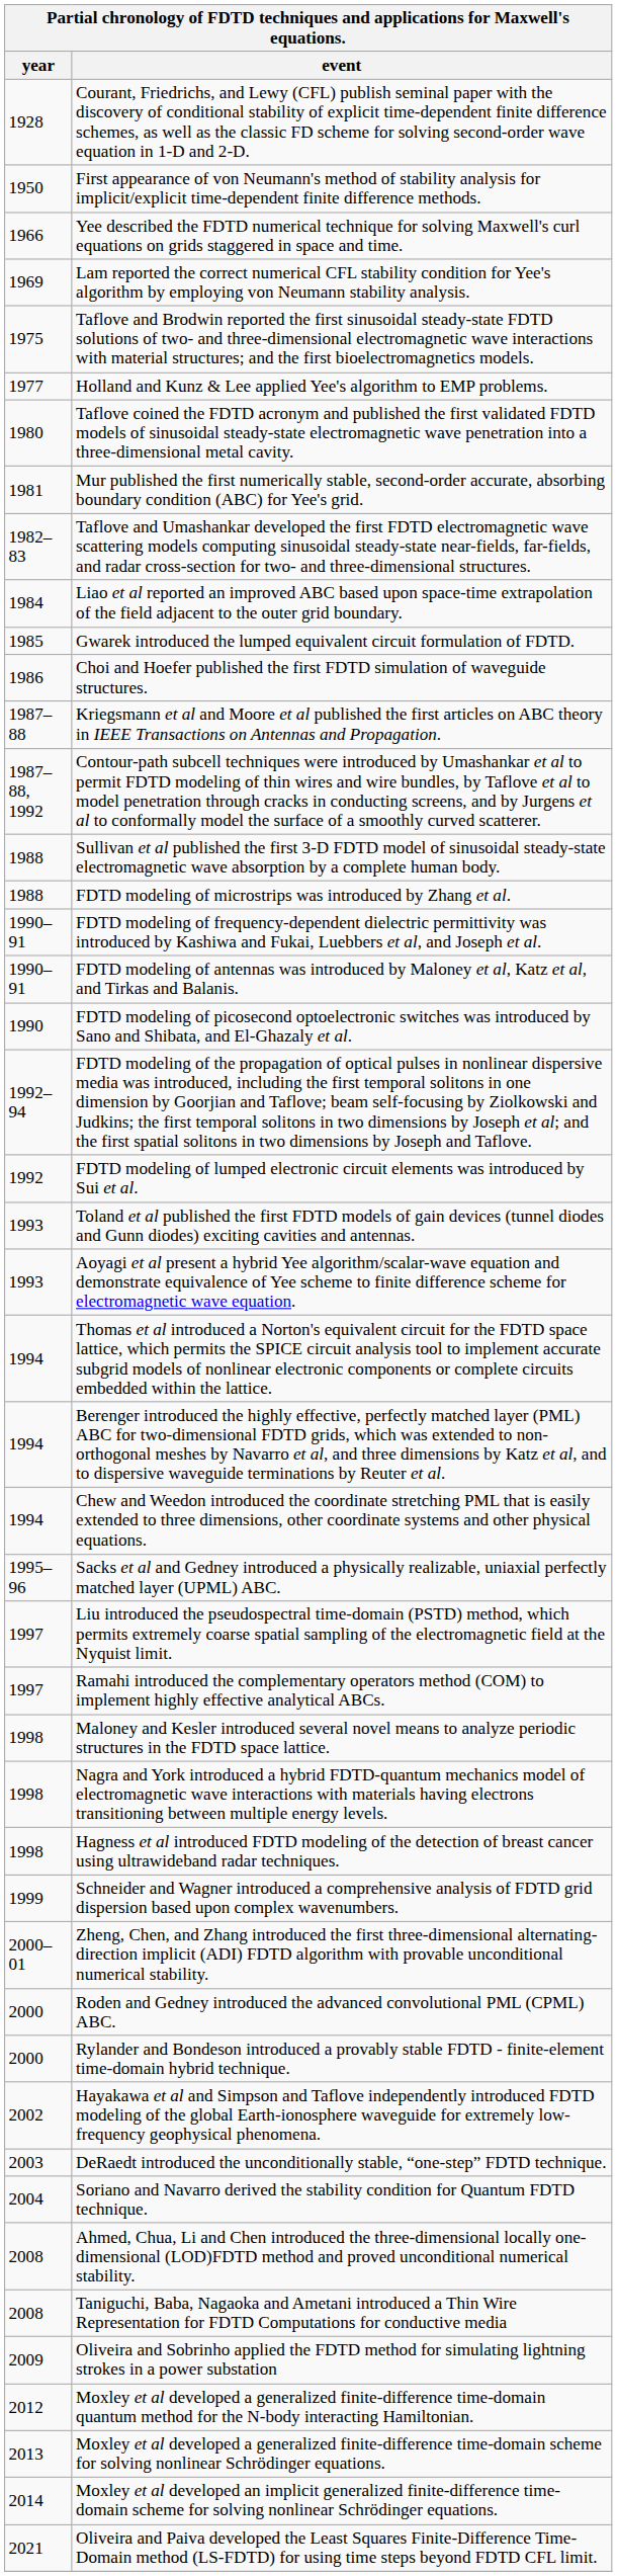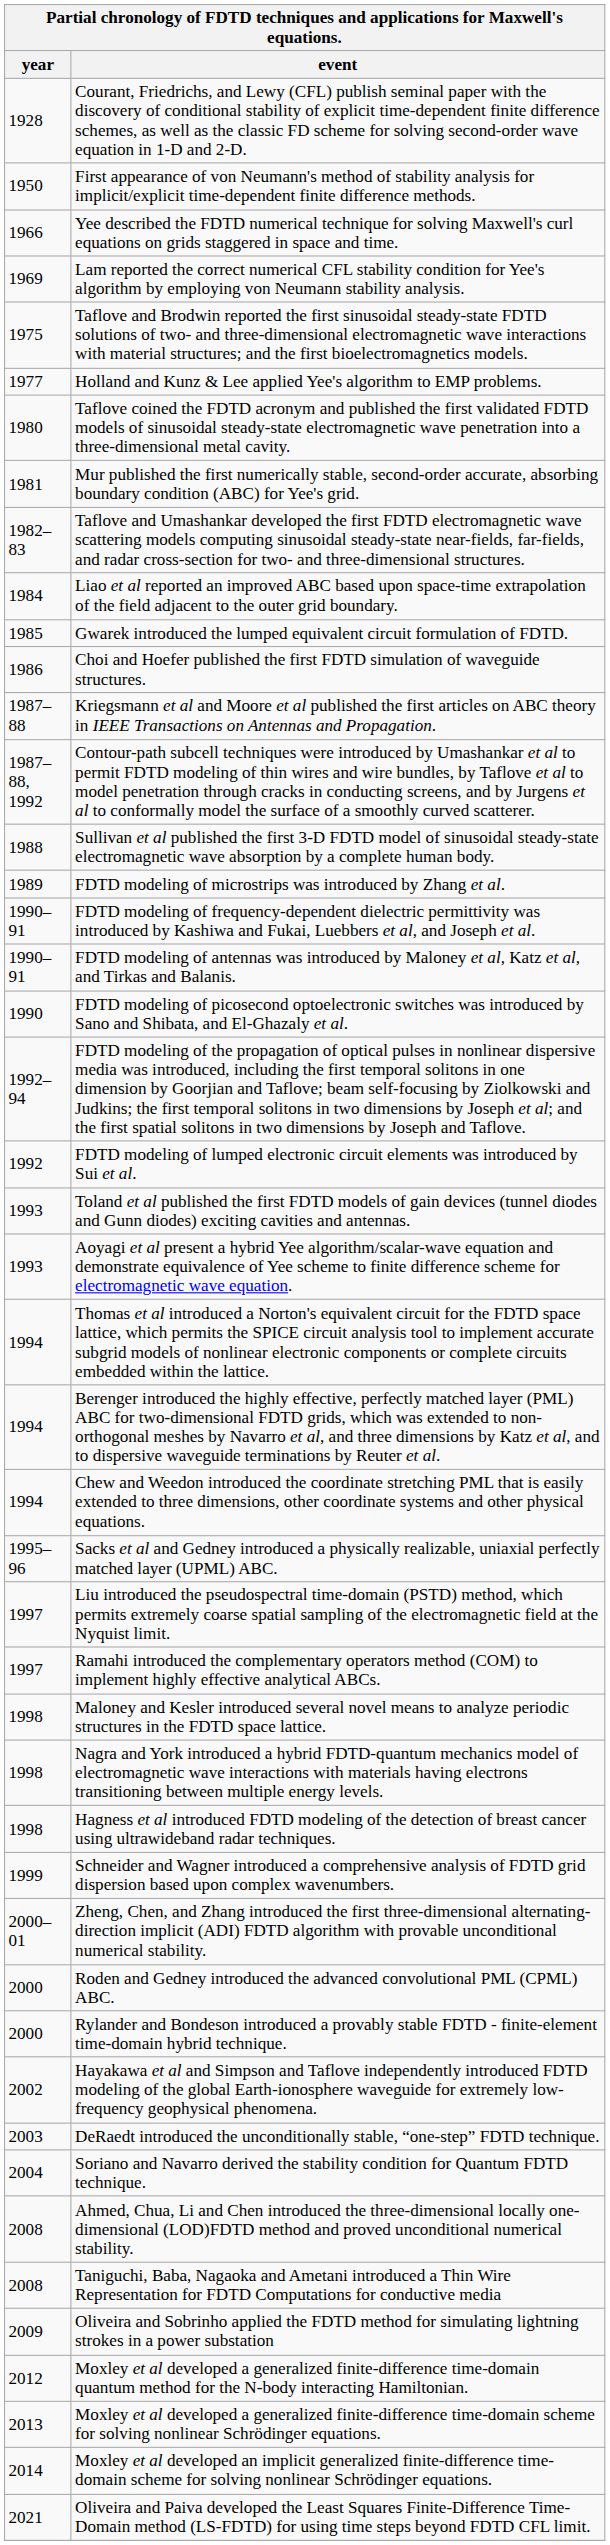 <table class="wikitable" width="90%" style="text-align:left">
 <tr>
 <th colspan="2">Partial chronology of FDTD techniques and applications for Maxwell's equations.</th>
 </tr>
 <tr>
 <th width="10%">year</th>
 <th width="80%">event</th>
 </tr>
 <tr>
 <td>1928</td>
 <td>Courant, Friedrichs, and Lewy (CFL) publish seminal paper with the discovery of conditional stability of explicit time-dependent finite difference schemes, as well as the classic FD scheme for solving second-order wave equation in 1-D and 2-D.</td>
 </tr>
 <tr>
 <td>1950</td>
 <td>First appearance of von Neumann's method of stability analysis for implicit/explicit time-dependent finite difference methods.</td>
 </tr>
 <tr>
 <td>1966</td>
 <td>Yee described the FDTD numerical technique for solving Maxwell's curl equations on grids staggered in space and time.</td>
 </tr>
 <tr>
 <td>1969</td>
 <td>Lam reported the correct numerical CFL stability condition for Yee's algorithm by employing von Neumann stability analysis.</td>
 </tr>
 <tr>
 <td>1975</td>
 <td>Taflove and Brodwin reported the first sinusoidal steady-state FDTD solutions of two- and three-dimensional electromagnetic wave interactions with material structures; and the first bioelectromagnetics models.</td>
 </tr>
 <tr>
 <td>1977</td>
 <td>Holland and Kunz & Lee applied Yee's algorithm to EMP problems.</td>
 </tr>
 <tr>
 <td>1980</td>
 <td>Taflove coined the FDTD acronym and published the first validated FDTD models of sinusoidal steady-state electromagnetic wave penetration into a three-dimensional metal cavity.</td>
 </tr>
 <tr>
 <td>1981</td>
 <td>Mur published the first numerically stable, second-order accurate, absorbing boundary condition (ABC) for Yee's grid.</td>
 </tr>
 <tr>
 <td>1982–83</td>
 <td>Taflove and Umashankar developed the first FDTD electromagnetic wave scattering models computing sinusoidal steady-state near-fields, far-fields, and radar cross-section for two- and three-dimensional structures.</td>
 </tr>
 <tr>
 <td>1984</td>
 <td>Liao <em>et al</em> reported an improved ABC based upon space-time extrapolation of the field adjacent to the outer grid boundary.</td>
 </tr>
 <tr>
 <td>1985</td>
 <td>Gwarek introduced the lumped equivalent circuit formulation of FDTD.</td>
 </tr>
 <tr>
 <td>1986</td>
 <td>Choi and Hoefer published the first FDTD simulation of waveguide structures.</td>
 </tr>
 <tr>
 <td>1987–88</td>
 <td>Kriegsmann <em>et al</em> and Moore <em>et al</em> published the first articles on ABC theory in <em>IEEE  Transactions on Antennas and Propagation</em>.</td>
 </tr>
 <tr>
 <td>1987–88, 1992</td>
 <td>Contour-path subcell techniques were introduced by Umashankar <em>et al</em> to permit FDTD modeling of thin wires and wire bundles, by Taflove <em>et al</em> to model penetration through cracks in conducting screens, and by Jurgens <em>et al</em> to conformally model the surface of a smoothly curved scatterer.</td>
 </tr>
 <tr>
 <td>1988</td>
 <td>Sullivan <em>et al</em> published the first 3-D FDTD model of sinusoidal steady-state electromagnetic wave absorption by a complete human body.</td>
 </tr>
 <tr>
-<td>1988</td>
+<td>1989</td>
 <td>FDTD modeling of microstrips was introduced by Zhang <em>et al</em>.</td>
 </tr>
 <tr>
 <td>1990–91</td>
 <td>FDTD modeling of frequency-dependent dielectric permittivity was introduced by Kashiwa and Fukai, Luebbers <em>et al</em>, and Joseph <em>et al</em>.</td>
 </tr>
 <tr>
 <td>1990–91</td>
 <td>FDTD modeling of antennas was introduced by Maloney <em>et al</em>, Katz <em>et al</em>, and Tirkas and Balanis.</td>
 </tr>
 <tr>
 <td>1990</td>
 <td>FDTD modeling of picosecond optoelectronic switches was introduced by Sano and Shibata, and El-Ghazaly <em>et al</em>.</td>
 </tr>
 <tr>
 <td>1992–94</td>
 <td>FDTD modeling of the propagation of optical pulses in nonlinear dispersive media was introduced, including the first temporal solitons in one dimension by Goorjian and Taflove;  beam self-focusing by Ziolkowski and Judkins; the first temporal solitons in two dimensions by Joseph <em>et al</em>;  and the first spatial solitons in two dimensions by Joseph and Taflove.</td>
 </tr>
 <tr>
 <td>1992</td>
 <td>FDTD modeling of lumped electronic circuit elements was introduced by Sui <em>et al</em>.</td>
 </tr>
 <tr>
 <td>1993</td>
 <td>Toland <em>et al</em> published the first FDTD models of gain devices (tunnel diodes and Gunn diodes) exciting cavities and antennas.</td>
 </tr>
 <tr>
 <td>1993</td>
 <td>Aoyagi <em>et al</em> present a hybrid Yee algorithm/scalar-wave equation and demonstrate equivalence of Yee scheme to finite difference scheme for <a href='#'>electromagnetic wave equation</a>.</td>
 </tr>
 <tr>
 <td>1994</td>
 <td>Thomas <em>et al</em> introduced a Norton's equivalent circuit for the FDTD space lattice, which permits the SPICE circuit analysis tool to implement accurate subgrid models of nonlinear electronic components or complete circuits embedded within the lattice.</td>
 </tr>
 <tr>
 <td>1994</td>
 <td>Berenger introduced the highly effective, perfectly matched layer (PML) ABC for two-dimensional FDTD grids, which was extended to non-orthogonal meshes by Navarro <em>et al</em>, and three dimensions by Katz <em>et al</em>,  and to dispersive waveguide terminations by Reuter <em>et al</em>.</td>
 </tr>
 <tr>
 <td>1994</td>
 <td>Chew and Weedon introduced the coordinate stretching PML that is easily extended to three dimensions, other coordinate systems and other physical equations.</td>
 </tr>
 <tr>
 <td>1995–96</td>
 <td>Sacks <em>et al</em> and Gedney introduced a physically realizable, uniaxial perfectly matched layer (UPML) ABC.</td>
 </tr>
 <tr>
 <td>1997</td>
 <td>Liu introduced the pseudospectral time-domain (PSTD) method, which permits extremely coarse spatial sampling of the electromagnetic field at the Nyquist limit.</td>
 </tr>
 <tr>
 <td>1997</td>
 <td>Ramahi introduced the complementary operators method (COM) to implement highly effective analytical ABCs.</td>
 </tr>
 <tr>
 <td>1998</td>
 <td>Maloney and Kesler introduced several novel means to analyze periodic structures in the FDTD space lattice.</td>
 </tr>
 <tr>
 <td>1998</td>
 <td>Nagra and York introduced a hybrid FDTD-quantum mechanics model of electromagnetic wave interactions with materials having electrons transitioning between multiple energy levels.</td>
 </tr>
 <tr>
 <td>1998</td>
 <td>Hagness <em>et al</em> introduced FDTD modeling of the detection of breast cancer using ultrawideband radar techniques.</td>
 </tr>
 <tr>
 <td>1999</td>
 <td>Schneider and Wagner introduced a comprehensive analysis of FDTD grid dispersion based upon complex wavenumbers.</td>
 </tr>
 <tr>
 <td>2000–01</td>
 <td>Zheng, Chen, and Zhang introduced the first three-dimensional alternating-direction implicit (ADI) FDTD algorithm with provable unconditional numerical stability.</td>
 </tr>
 <tr>
 <td>2000</td>
 <td>Roden and Gedney introduced the advanced convolutional PML (CPML) ABC.</td>
 </tr>
 <tr>
 <td>2000</td>
 <td>Rylander and Bondeson introduced a provably stable FDTD - finite-element time-domain hybrid technique.</td>
 </tr>
 <tr>
 <td>2002</td>
 <td>Hayakawa <em>et al</em> and Simpson and Taflove independently introduced FDTD modeling of the global Earth-ionosphere waveguide for extremely low-frequency geophysical phenomena.</td>
 </tr>
 <tr>
 <td>2003</td>
 <td>DeRaedt introduced the unconditionally stable, “one-step” FDTD technique.</td>
 </tr>
 <tr>
 <td>2004</td>
 <td>Soriano and Navarro derived the stability condition for Quantum FDTD technique.</td>
 </tr>
 <tr>
 <td>2008</td>
 <td>Ahmed, Chua, Li and Chen introduced the three-dimensional locally one-dimensional (LOD)FDTD method and proved unconditional numerical stability.</td>
 </tr>
 <tr>
 <td>2008</td>
 <td>Taniguchi, Baba, Nagaoka and Ametani introduced a Thin Wire Representation for FDTD Computations for conductive media</td>
 </tr>
 <tr>
 <td>2009</td>
 <td>Oliveira and Sobrinho applied the FDTD method for simulating lightning strokes in a power substation</td>
 </tr>
 <tr>
 <td>2012</td>
 <td>Moxley <em>et al</em> developed a generalized finite-difference time-domain quantum method for the N-body interacting Hamiltonian.</td>
 </tr>
 <tr>
 <td>2013</td>
 <td>Moxley <em>et al</em> developed a generalized finite-difference time-domain scheme for solving nonlinear Schrödinger equations.</td>
 </tr>
 <tr>
 <td>2014</td>
 <td>Moxley <em>et al</em> developed an implicit generalized finite-difference time-domain scheme for solving nonlinear Schrödinger equations.</td>
 </tr>
 <tr>
 <td>2021</td>
 <td>Oliveira and Paiva developed the Least Squares Finite-Difference Time-Domain method (LS-FDTD) for using time steps beyond FDTD CFL limit.</td>
 </tr>
 <tr>
 </tr>
 </table>
